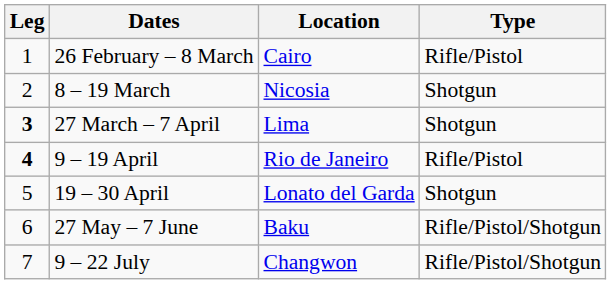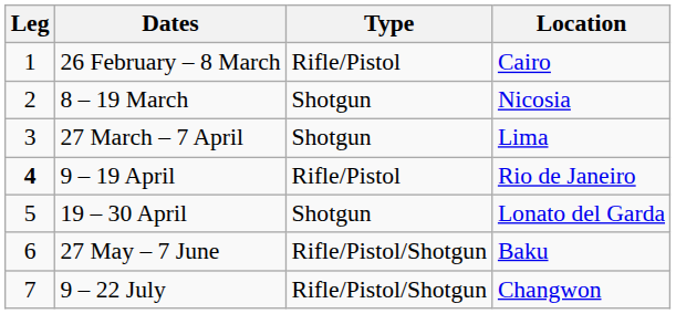 <table class=wikitable>
 <tr>
 <th>Leg</th>
 <th>Dates</th>
+<th>Type</th>
 <th>Location</th>
-<th>Type</th>
 </tr>
 <tr>
 <td align=center>1</td>
 <td>26 February – 8 March</td>
+<td>Rifle/Pistol</td>
 <td> <a href='#'>Cairo</a></td>
-<td>Rifle/Pistol</td>
 </tr>
 <tr>
 <td align=center>2</td>
 <td>8 – 19 March</td>
+<td>Shotgun</td>
 <td> <a href='#'>Nicosia</a></td>
-<td>Shotgun</td>
 </tr>
 <tr>
-<td align=center><strong>3</strong></td>
+<td align=center>3</td>
 <td>27 March – 7 April</td>
+<td>Shotgun</td>
 <td> <a href='#'>Lima</a></td>
-<td>Shotgun</td>
 </tr>
 <tr>
 <td align=center><strong>4</strong></td>
 <td>9 – 19 April</td>
+<td>Rifle/Pistol</td>
 <td> <a href='#'>Rio de Janeiro</a></td>
-<td>Rifle/Pistol</td>
 </tr>
 <tr>
 <td align=center>5</td>
 <td>19 – 30 April</td>
+<td>Shotgun</td>
 <td> <a href='#'>Lonato del Garda</a></td>
-<td>Shotgun</td>
 </tr>
 <tr>
 <td align=center>6</td>
 <td>27 May – 7 June</td>
+<td>Rifle/Pistol/Shotgun</td>
 <td> <a href='#'>Baku</a></td>
-<td>Rifle/Pistol/Shotgun</td>
 </tr>
 <tr>
 <td align=center>7</td>
 <td>9 – 22 July</td>
+<td>Rifle/Pistol/Shotgun</td>
 <td> <a href='#'>Changwon</a></td>
-<td>Rifle/Pistol/Shotgun</td>
 </tr>
 </table>
